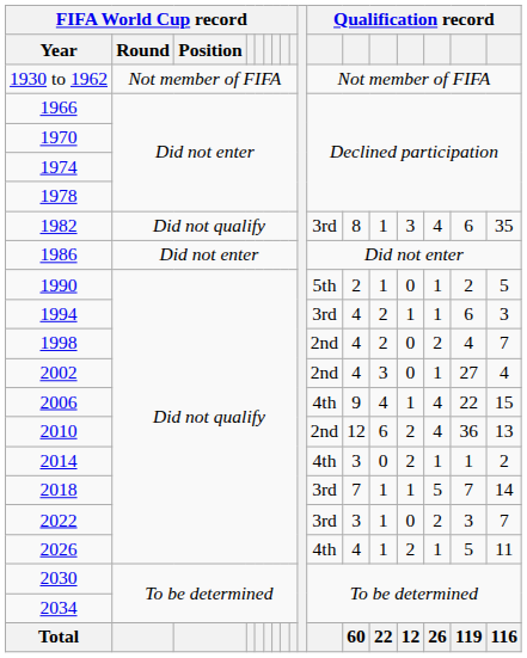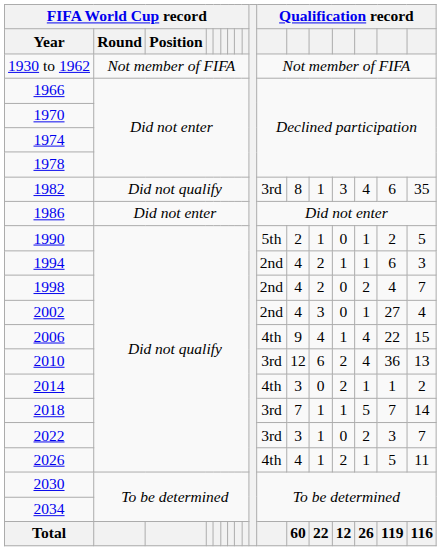 <table class="wikitable" style="text-align: center;">
 <tr>
 <th colspan="9"><a href='#'>FIFA World Cup</a> record</th>
 <th rowspan="32"></th>
 <th colspan="7"><a href='#'>Qualification</a> record</th>
 </tr>
 <tr>
 <th>Year</th>
 <th>Round</th>
 <th>Position</th>
 <th></th>
 <th></th>
 <th></th>
 <th></th>
 <th></th>
 <th></th>
 <th></th>
 <th></th>
 <th></th>
 <th></th>
 <th></th>
 <th></th>
 <th></th>
 </tr>
 <tr>
 <td> <a href='#'>1930</a> to  <a href='#'>1962</a></td>
 <td colspan=8><em>Not member of FIFA</em></td>
 <td colspan=7><em>Not member of FIFA</em></td>
 </tr>
 <tr>
 <td> <a href='#'>1966</a></td>
 <td colspan=8 rowspan=4><em>Did not enter</em></td>
 <td colspan=7 rowspan=4><em>Declined participation</em></td>
 </tr>
 <tr>
 <td> <a href='#'>1970</a></td>
 </tr>
 <tr>
 <td> <a href='#'>1974</a></td>
 </tr>
 <tr>
 <td> <a href='#'>1978</a></td>
 </tr>
 <tr>
 <td> <a href='#'>1982</a></td>
 <td colspan="9"><em>Did not qualify</em></td>
 <td>3rd</td>
 <td>8</td>
 <td>1</td>
 <td>3</td>
 <td>4</td>
 <td>6</td>
 <td>35</td>
 </tr>
 <tr>
 <td> <a href='#'>1986</a></td>
 <td colspan="9"><em>Did not enter</em></td>
 <td colspan="8"><em>Did not enter</em></td>
 </tr>
 <tr>
 <td> <a href='#'>1990</a></td>
 <td colspan="9" rowspan="10"><em>Did not qualify</em></td>
 <td>5th</td>
 <td>2</td>
 <td>1</td>
 <td>0</td>
 <td>1</td>
 <td>2</td>
 <td>5</td>
 </tr>
 <tr>
 <td> <a href='#'>1994</a></td>
-<td>3rd</td>
+<td>2nd</td>
 <td>4</td>
 <td>2</td>
 <td>1</td>
 <td>1</td>
 <td>6</td>
 <td>3</td>
 </tr>
 <tr>
 <td> <a href='#'>1998</a></td>
 <td>2nd</td>
 <td>4</td>
 <td>2</td>
 <td>0</td>
 <td>2</td>
 <td>4</td>
 <td>7</td>
 </tr>
 <tr>
 <td>  <a href='#'>2002</a></td>
 <td>2nd</td>
 <td>4</td>
 <td>3</td>
 <td>0</td>
 <td>1</td>
 <td>27</td>
 <td>4</td>
 </tr>
 <tr>
 <td> <a href='#'>2006</a></td>
 <td>4th</td>
 <td>9</td>
 <td>4</td>
 <td>1</td>
 <td>4</td>
 <td>22</td>
 <td>15</td>
 </tr>
 <tr>
 <td> <a href='#'>2010</a></td>
-<td>2nd</td>
+<td>3rd</td>
 <td>12</td>
 <td>6</td>
 <td>2</td>
 <td>4</td>
 <td>36</td>
 <td>13</td>
 </tr>
 <tr>
 <td> <a href='#'>2014</a></td>
 <td>4th</td>
 <td>3</td>
 <td>0</td>
 <td>2</td>
 <td>1</td>
 <td>1</td>
 <td>2</td>
 </tr>
 <tr>
 <td> <a href='#'>2018</a></td>
 <td>3rd</td>
 <td>7</td>
 <td>1</td>
 <td>1</td>
 <td>5</td>
 <td>7</td>
 <td>14</td>
 </tr>
 <tr>
 <td> <a href='#'>2022</a></td>
 <td>3rd</td>
 <td>3</td>
 <td>1</td>
 <td>0</td>
 <td>2</td>
 <td>3</td>
 <td>7</td>
 </tr>
 <tr>
 <td>   <a href='#'>2026</a></td>
 <td>4th</td>
 <td>4</td>
 <td>1</td>
 <td>2</td>
 <td>1</td>
 <td>5</td>
 <td>11</td>
 </tr>
 <tr>
 <td>   <a href='#'>2030</a></td>
 <td colspan="9" rowspan="2"><em>To be determined</em></td>
 <td colspan="7" rowspan="2"><em>To be determined</em></td>
 </tr>
 <tr>
 <td> <a href='#'>2034</a></td>
 </tr>
 <tr>
 <th><strong>Total</strong></th>
 <th></th>
 <th></th>
 <th></th>
 <th></th>
 <th></th>
 <th></th>
 <th></th>
 <th></th>
 <th></th>
 <th>60</th>
 <th>22</th>
 <th>12</th>
 <th>26</th>
 <th>119</th>
 <th>116</th>
 </tr>
 </table>
